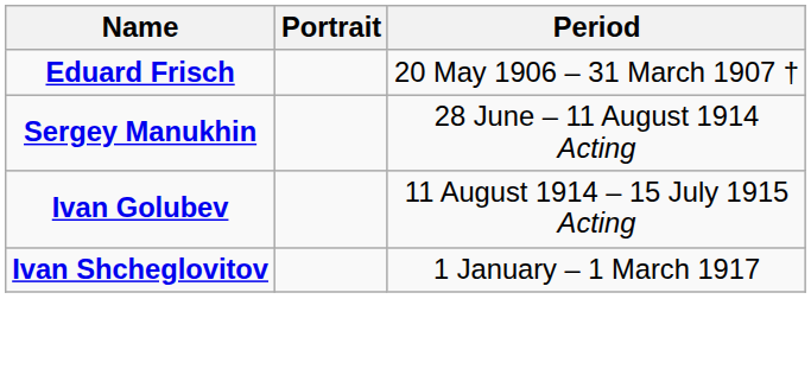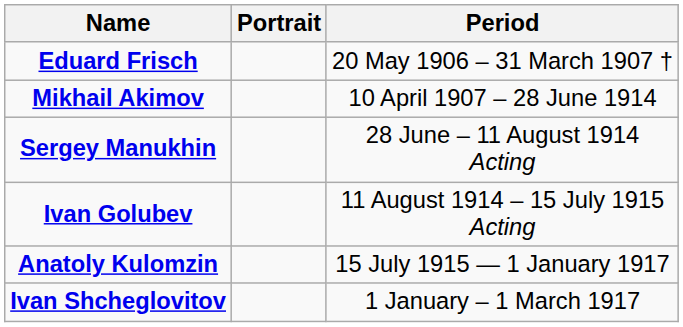 <table class="wikitable" style="text-align:center">
 <tr>
 <th>Name</th>
 <th>Portrait</th>
 <th>Period</th>
 </tr>
 <tr>
 <td><strong><a href='#'>Eduard Frisch</a></strong></td>
 <td></td>
 <td>20 May 1906 – 31 March 1907 †</td>
 </tr>
 <tr>
+<td><strong><a href='#'>Mikhail Akimov</a></strong></td>
+<td></td>
+<td>10 April 1907 – 28 June 1914</td>
+</tr>
+<tr>
 <td><strong><a href='#'>Sergey Manukhin</a></strong></td>
 <td></td>
 <td>28 June – 11 August 1914<br><em>Acting</em></td>
 </tr>
 <tr>
 <td><strong><a href='#'>Ivan Golubev</a></strong></td>
 <td></td>
 <td>11 August 1914 – 15 July 1915<br><em>Acting</em></td>
 </tr>
 <tr>
+<td><strong><a href='#'>Anatoly Kulomzin</a></strong></td>
+<td></td>
+<td>15 July 1915 — 1 January 1917</td>
+</tr>
+<tr>
 <td><strong><a href='#'>Ivan Shcheglovitov</a></strong></td>
 <td></td>
 <td>1 January – 1 March 1917</td>
 </tr>
 </table>
